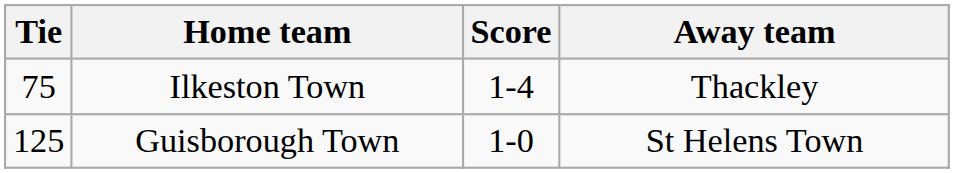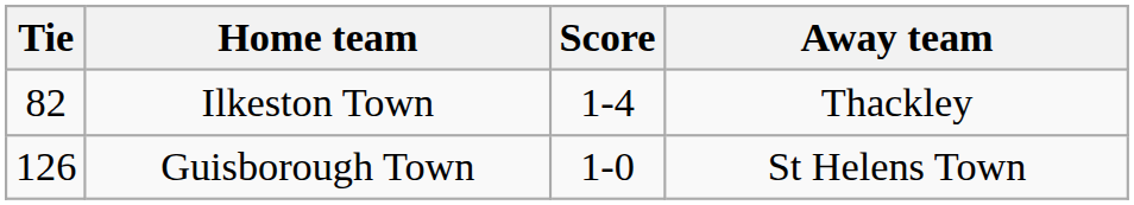 <table class="wikitable" style="text-align:center;">
 <tr>
 <th width=20>Tie</th>
 <th width=175>Home team</th>
 <th width=20>Score</th>
 <th width=175>Away team</th>
 </tr>
 <tr>
-<td>75</td>
+<td>82</td>
 <td>Ilkeston Town</td>
 <td>1-4</td>
 <td>Thackley</td>
 </tr>
 <tr>
-<td>125</td>
+<td>126</td>
 <td>Guisborough Town</td>
 <td>1-0</td>
 <td>St Helens Town</td>
 </tr>
 </table>
